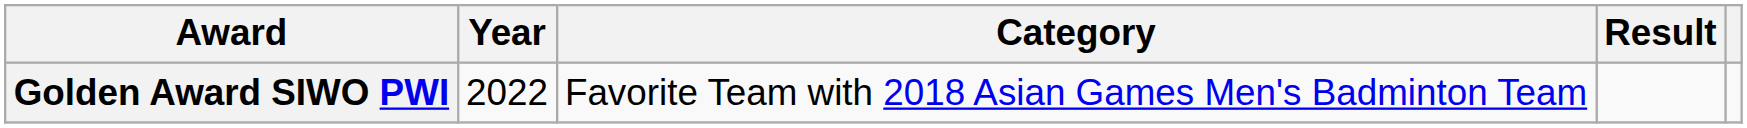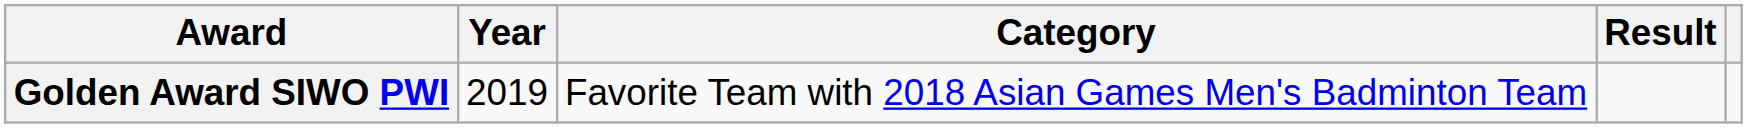 <table class="wikitable plainrowheaders sortable">
 <tr>
 <th scope="col">Award</th>
 <th scope="col">Year</th>
 <th scope="col">Category</th>
 <th scope="col">Result</th>
 <th scope="col" class="unsortable"></th>
 </tr>
 <tr>
 <th scope="row">Golden Award SIWO <a href='#'>PWI</a></th>
-<td>2022</td>
+<td>2019</td>
 <td>Favorite Team with <a href='#'>2018 Asian Games Men's Badminton Team</a></td>
 <td></td>
 <td></td>
 </tr>
 </table>
